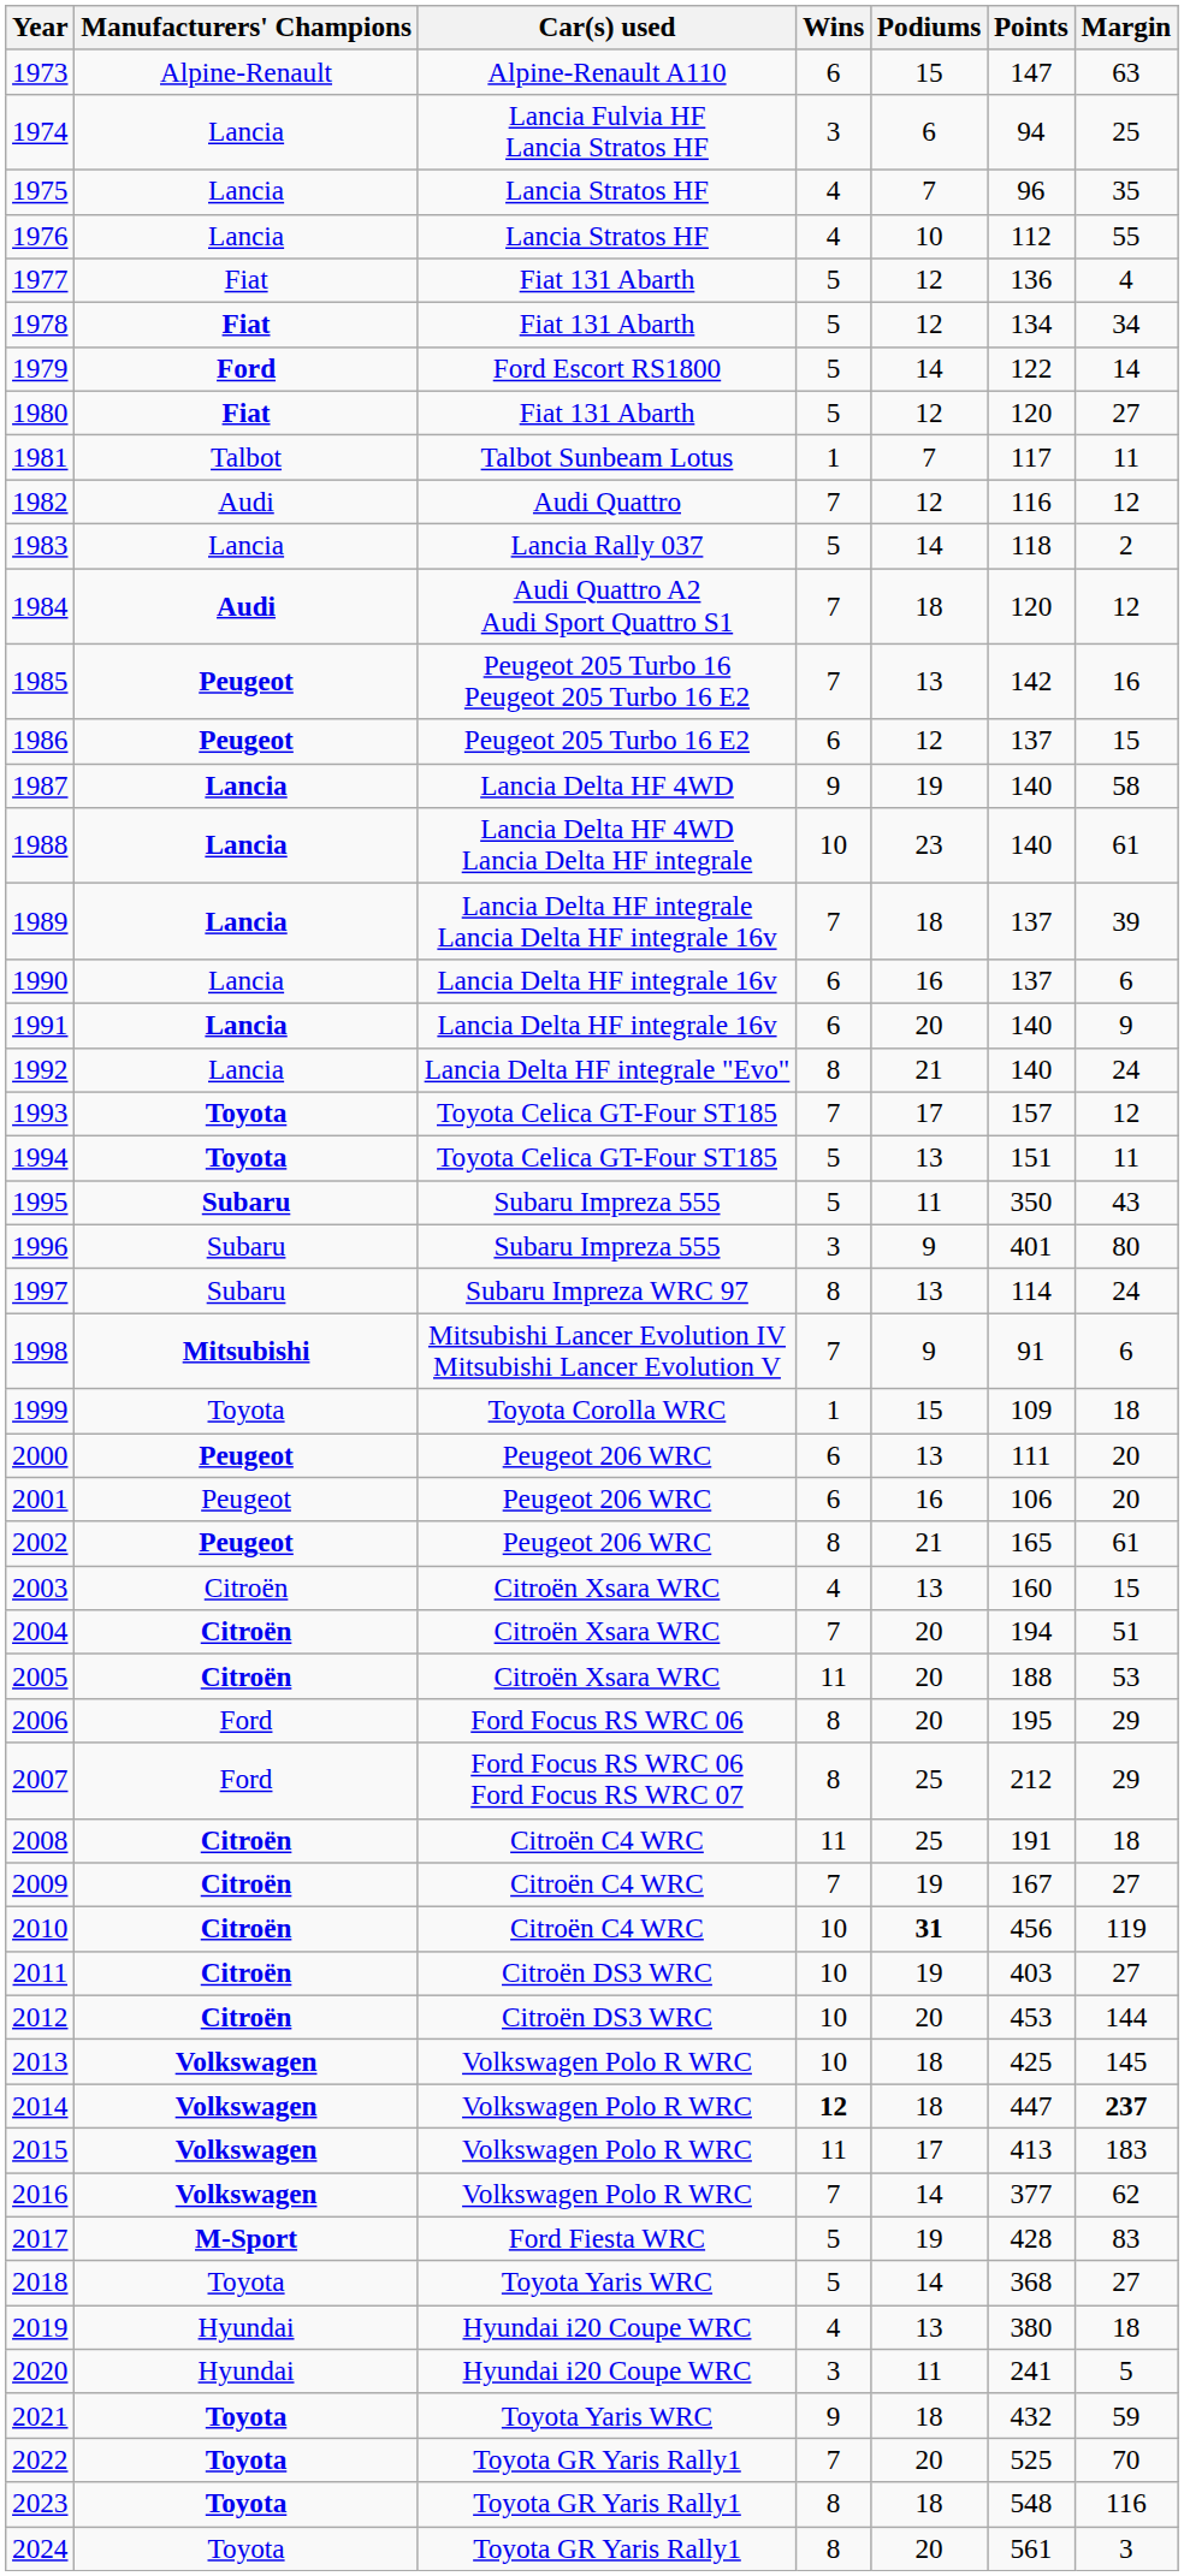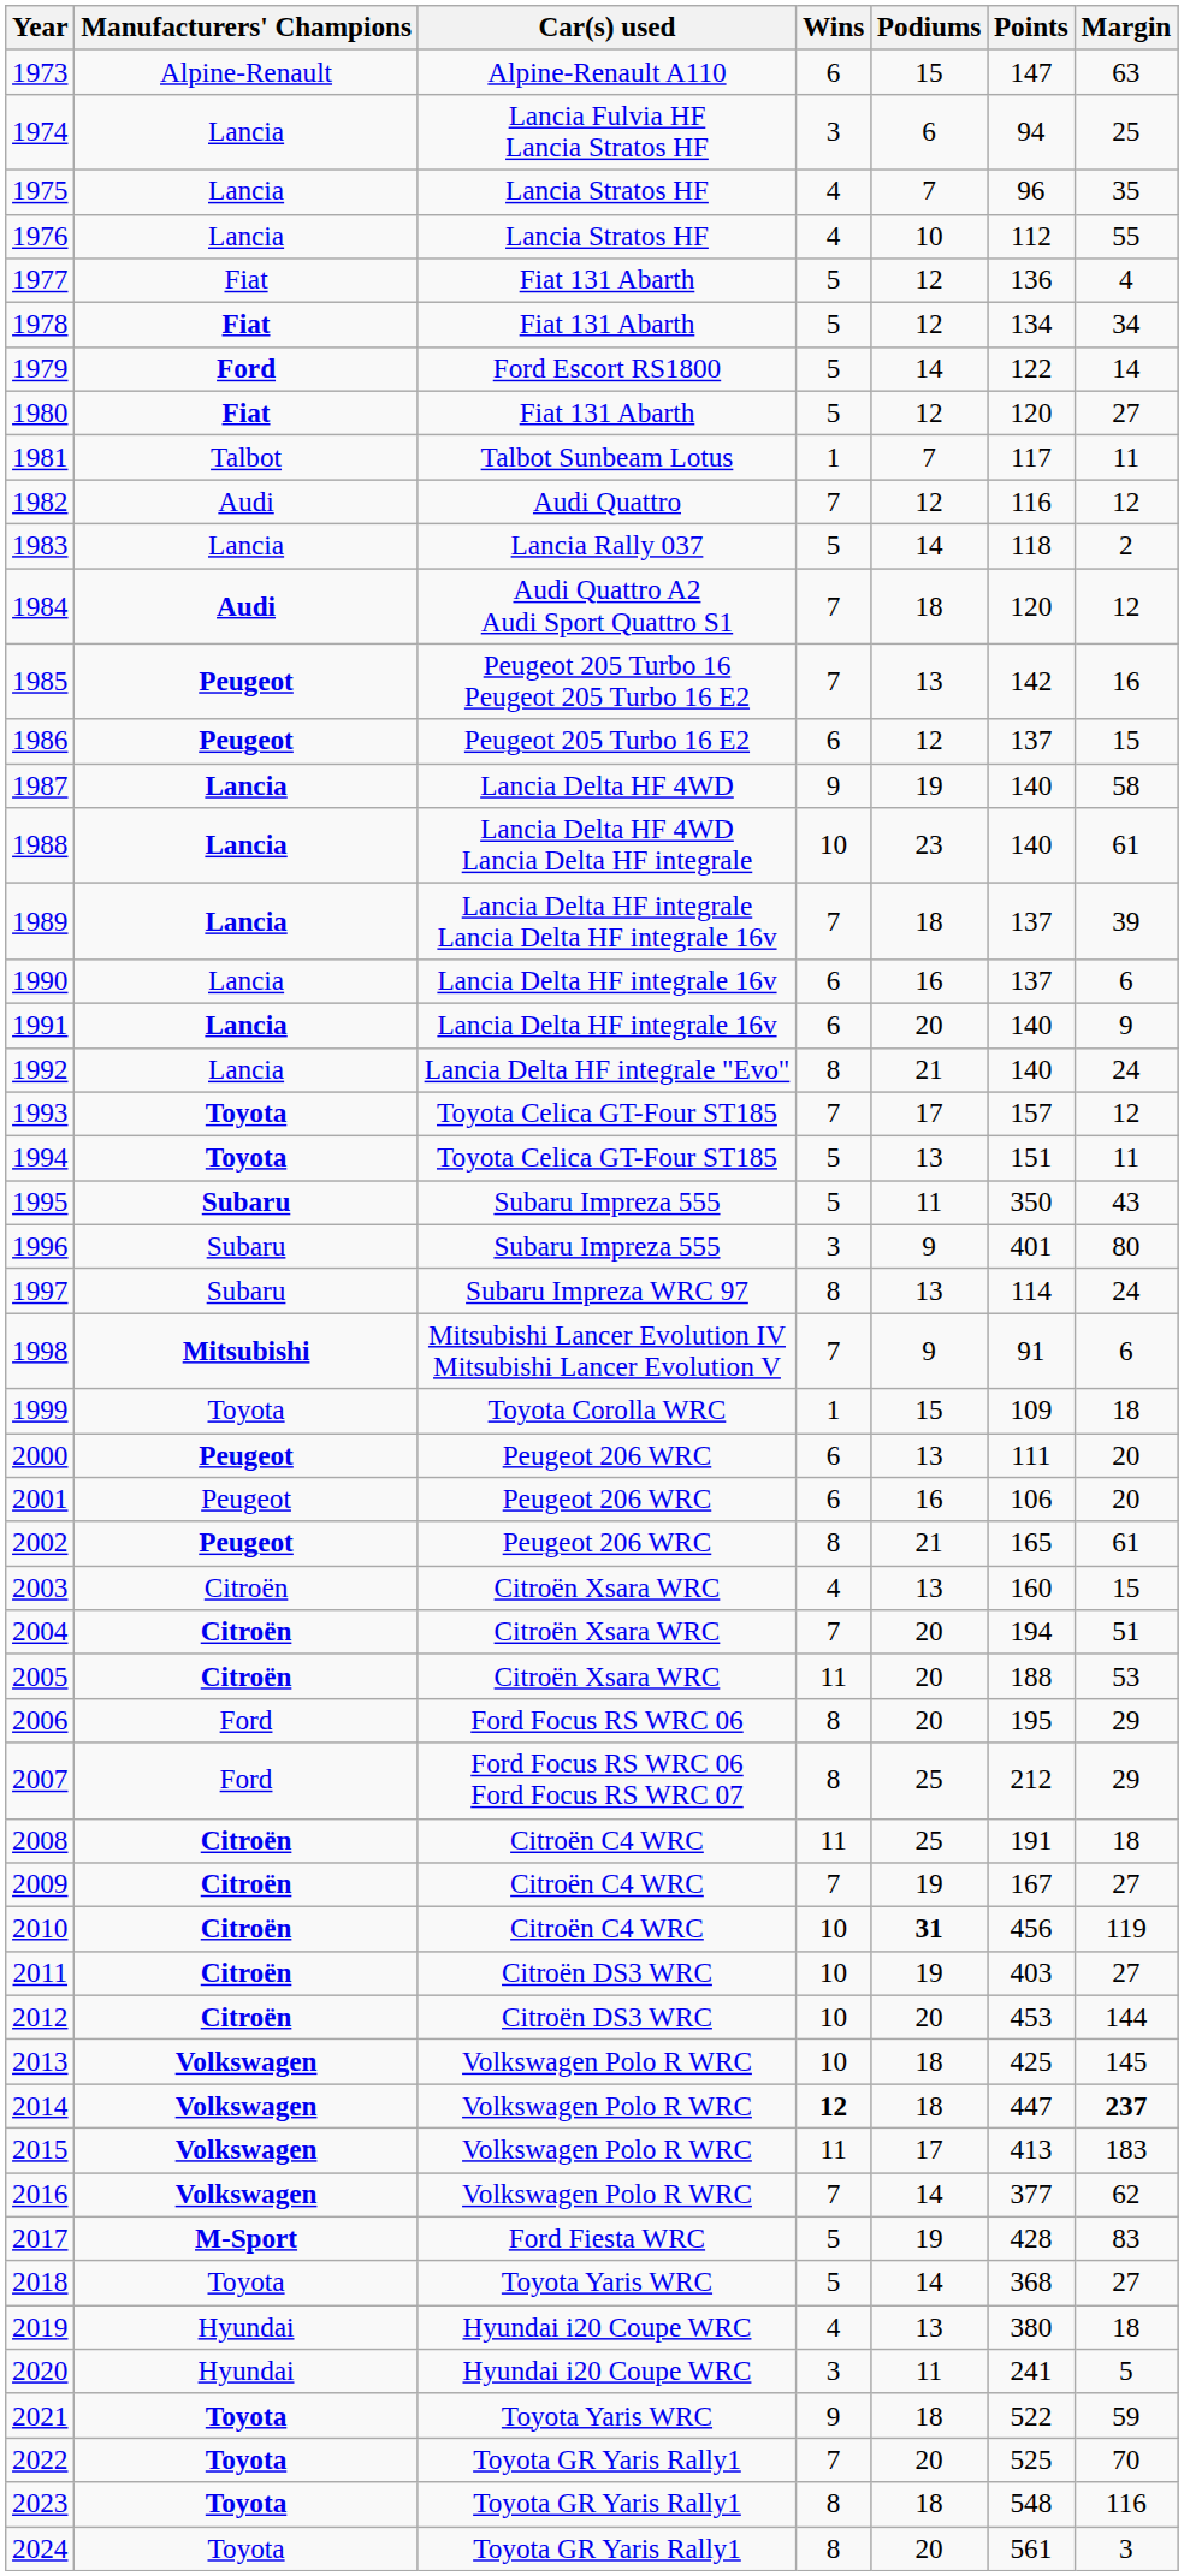 <table class="wikitable sortable" style="text-align:center">
 <tr>
 <th>Year</th>
 <th>Manufacturers' Champions</th>
 <th>Car(s) used</th>
 <th>Wins</th>
 <th>Podiums</th>
 <th>Points</th>
 <th>Margin</th>
 </tr>
 <tr>
 <td><a href='#'>1973</a></td>
 <td> <a href='#'>Alpine-Renault</a></td>
 <td><a href='#'>Alpine-Renault A110</a></td>
 <td>6</td>
 <td>15</td>
 <td>147</td>
 <td>63</td>
 </tr>
 <tr>
 <td><a href='#'>1974</a></td>
 <td> <a href='#'>Lancia</a></td>
 <td><a href='#'>Lancia Fulvia HF</a><br><a href='#'>Lancia Stratos HF</a></td>
 <td>3</td>
 <td>6</td>
 <td>94</td>
 <td>25</td>
 </tr>
 <tr>
 <td><a href='#'>1975</a></td>
 <td> <a href='#'>Lancia</a></td>
 <td><a href='#'>Lancia Stratos HF</a></td>
 <td>4</td>
 <td>7</td>
 <td>96</td>
 <td>35</td>
 </tr>
 <tr>
 <td><a href='#'>1976</a></td>
 <td> <a href='#'>Lancia</a></td>
 <td><a href='#'>Lancia Stratos HF</a></td>
 <td>4</td>
 <td>10</td>
 <td>112</td>
 <td>55</td>
 </tr>
 <tr>
 <td><a href='#'>1977</a></td>
 <td> <a href='#'>Fiat</a></td>
 <td><a href='#'>Fiat 131 Abarth</a></td>
 <td>5</td>
 <td>12</td>
 <td>136</td>
 <td>4</td>
 </tr>
 <tr>
 <td><a href='#'>1978</a></td>
 <td><strong> <a href='#'>Fiat</a></strong></td>
 <td><a href='#'>Fiat 131 Abarth</a></td>
 <td>5</td>
 <td>12</td>
 <td>134</td>
 <td>34</td>
 </tr>
 <tr>
 <td><a href='#'>1979</a></td>
 <td><strong> <a href='#'>Ford</a></strong></td>
 <td><a href='#'>Ford Escort RS1800</a></td>
 <td>5</td>
 <td>14</td>
 <td>122</td>
 <td>14</td>
 </tr>
 <tr>
 <td><a href='#'>1980</a></td>
 <td><strong> <a href='#'>Fiat</a></strong></td>
 <td><a href='#'>Fiat 131 Abarth</a></td>
 <td>5</td>
 <td>12</td>
 <td>120</td>
 <td>27</td>
 </tr>
 <tr>
 <td><a href='#'>1981</a></td>
 <td> <a href='#'>Talbot</a></td>
 <td><a href='#'>Talbot Sunbeam Lotus</a></td>
 <td>1</td>
 <td>7</td>
 <td>117</td>
 <td>11</td>
 </tr>
 <tr>
 <td><a href='#'>1982</a></td>
 <td> <a href='#'>Audi</a></td>
 <td><a href='#'>Audi Quattro</a></td>
 <td>7</td>
 <td>12</td>
 <td>116</td>
 <td>12</td>
 </tr>
 <tr>
 <td><a href='#'>1983</a></td>
 <td> <a href='#'>Lancia</a></td>
 <td><a href='#'>Lancia Rally 037</a></td>
 <td>5</td>
 <td>14</td>
 <td>118</td>
 <td>2</td>
 </tr>
 <tr>
 <td><a href='#'>1984</a></td>
 <td><strong> <a href='#'>Audi</a></strong></td>
 <td><a href='#'>Audi Quattro A2</a><br><a href='#'>Audi Sport Quattro S1</a></td>
 <td>7</td>
 <td>18</td>
 <td>120</td>
 <td>12</td>
 </tr>
 <tr>
 <td><a href='#'>1985</a></td>
 <td><strong> <a href='#'>Peugeot</a></strong></td>
 <td><a href='#'>Peugeot 205 Turbo 16</a><br><a href='#'>Peugeot 205 Turbo 16 E2</a></td>
 <td>7</td>
 <td>13</td>
 <td>142</td>
 <td>16</td>
 </tr>
 <tr>
 <td><a href='#'>1986</a></td>
 <td><strong> <a href='#'>Peugeot</a></strong></td>
 <td><a href='#'>Peugeot 205 Turbo 16 E2</a></td>
 <td>6</td>
 <td>12</td>
 <td>137</td>
 <td>15</td>
 </tr>
 <tr>
 <td><a href='#'>1987</a></td>
 <td><strong> <a href='#'>Lancia</a></strong></td>
 <td><a href='#'>Lancia Delta HF 4WD</a></td>
 <td>9</td>
 <td>19</td>
 <td>140</td>
 <td>58</td>
 </tr>
 <tr>
 <td><a href='#'>1988</a></td>
 <td><strong> <a href='#'>Lancia</a></strong></td>
 <td><a href='#'>Lancia Delta HF 4WD</a><br><a href='#'>Lancia Delta HF integrale</a></td>
 <td>10</td>
 <td>23</td>
 <td>140</td>
 <td>61</td>
 </tr>
 <tr>
 <td><a href='#'>1989</a></td>
 <td><strong> <a href='#'>Lancia</a></strong></td>
 <td><a href='#'>Lancia Delta HF integrale</a><br><a href='#'>Lancia Delta HF integrale 16v</a></td>
 <td>7</td>
 <td>18</td>
 <td>137</td>
 <td>39</td>
 </tr>
 <tr>
 <td><a href='#'>1990</a></td>
 <td> <a href='#'>Lancia</a></td>
 <td><a href='#'>Lancia Delta HF integrale 16v</a></td>
 <td>6</td>
 <td>16</td>
 <td>137</td>
 <td>6</td>
 </tr>
 <tr>
 <td><a href='#'>1991</a></td>
 <td><strong> <a href='#'>Lancia</a></strong></td>
 <td><a href='#'>Lancia Delta HF integrale 16v</a></td>
 <td>6</td>
 <td>20</td>
 <td>140</td>
 <td>9</td>
 </tr>
 <tr>
 <td><a href='#'>1992</a></td>
 <td> <a href='#'>Lancia</a></td>
 <td><a href='#'>Lancia Delta HF integrale "Evo"</a></td>
 <td>8</td>
 <td>21</td>
 <td>140</td>
 <td>24</td>
 </tr>
 <tr>
 <td><a href='#'>1993</a></td>
 <td><strong> <a href='#'>Toyota</a></strong></td>
 <td><a href='#'>Toyota Celica GT-Four ST185</a></td>
 <td>7</td>
 <td>17</td>
 <td>157</td>
 <td>12</td>
 </tr>
 <tr>
 <td><a href='#'>1994</a></td>
 <td><strong> <a href='#'>Toyota</a></strong></td>
 <td><a href='#'>Toyota Celica GT-Four ST185</a></td>
 <td>5</td>
 <td>13</td>
 <td>151</td>
 <td>11</td>
 </tr>
 <tr>
 <td><a href='#'>1995</a></td>
 <td><strong> <a href='#'>Subaru</a></strong></td>
 <td><a href='#'>Subaru Impreza 555</a></td>
 <td>5</td>
 <td>11</td>
 <td>350</td>
 <td>43</td>
 </tr>
 <tr>
 <td><a href='#'>1996</a></td>
 <td> <a href='#'>Subaru</a></td>
 <td><a href='#'>Subaru Impreza 555</a></td>
 <td>3</td>
 <td>9</td>
 <td>401</td>
 <td>80</td>
 </tr>
 <tr>
 <td><a href='#'>1997</a></td>
 <td> <a href='#'>Subaru</a></td>
 <td><a href='#'>Subaru Impreza WRC 97</a></td>
 <td>8</td>
 <td>13</td>
 <td>114</td>
 <td>24</td>
 </tr>
 <tr>
 <td><a href='#'>1998</a></td>
 <td><strong> <a href='#'>Mitsubishi</a></strong></td>
 <td><a href='#'>Mitsubishi Lancer Evolution IV</a><br><a href='#'>Mitsubishi Lancer Evolution V</a></td>
 <td>7</td>
 <td>9</td>
 <td>91</td>
 <td>6</td>
 </tr>
 <tr>
 <td><a href='#'>1999</a></td>
 <td> <a href='#'>Toyota</a></td>
 <td><a href='#'>Toyota Corolla WRC</a></td>
 <td>1</td>
 <td>15</td>
 <td>109</td>
 <td>18</td>
 </tr>
 <tr>
 <td><a href='#'>2000</a></td>
 <td><strong> <a href='#'>Peugeot</a></strong></td>
 <td><a href='#'>Peugeot 206 WRC</a></td>
 <td>6</td>
 <td>13</td>
 <td>111</td>
 <td>20</td>
 </tr>
 <tr>
 <td><a href='#'>2001</a></td>
 <td> <a href='#'>Peugeot</a></td>
 <td><a href='#'>Peugeot 206 WRC</a></td>
 <td>6</td>
 <td>16</td>
 <td>106</td>
 <td>20</td>
 </tr>
 <tr>
 <td><a href='#'>2002</a></td>
 <td><strong> <a href='#'>Peugeot</a></strong></td>
 <td><a href='#'>Peugeot 206 WRC</a></td>
 <td>8</td>
 <td>21</td>
 <td>165</td>
 <td>61</td>
 </tr>
 <tr>
 <td><a href='#'>2003</a></td>
 <td> <a href='#'>Citroën</a></td>
 <td><a href='#'>Citroën Xsara WRC</a></td>
 <td>4</td>
 <td>13</td>
 <td>160</td>
 <td>15</td>
 </tr>
 <tr>
 <td><a href='#'>2004</a></td>
 <td><strong> <a href='#'>Citroën</a></strong></td>
 <td><a href='#'>Citroën Xsara WRC</a></td>
 <td>7</td>
 <td>20</td>
 <td>194</td>
 <td>51</td>
 </tr>
 <tr>
 <td><a href='#'>2005</a></td>
 <td><strong> <a href='#'>Citroën</a></strong></td>
 <td><a href='#'>Citroën Xsara WRC</a></td>
 <td>11</td>
 <td>20</td>
 <td>188</td>
 <td>53</td>
 </tr>
 <tr>
 <td><a href='#'>2006</a></td>
 <td> <a href='#'>Ford</a></td>
 <td><a href='#'>Ford Focus RS WRC 06</a></td>
 <td>8</td>
 <td>20</td>
 <td>195</td>
 <td>29</td>
 </tr>
 <tr>
 <td><a href='#'>2007</a></td>
 <td> <a href='#'>Ford</a></td>
 <td><a href='#'>Ford Focus RS WRC 06</a><br><a href='#'>Ford Focus RS WRC 07</a></td>
 <td>8</td>
 <td>25</td>
 <td>212</td>
 <td>29</td>
 </tr>
 <tr>
 <td><a href='#'>2008</a></td>
 <td><strong> <a href='#'>Citroën</a></strong></td>
 <td><a href='#'>Citroën C4 WRC</a></td>
 <td>11</td>
 <td>25</td>
 <td>191</td>
 <td>18</td>
 </tr>
 <tr>
 <td><a href='#'>2009</a></td>
 <td><strong> <a href='#'>Citroën</a></strong></td>
 <td><a href='#'>Citroën C4 WRC</a></td>
 <td>7</td>
 <td>19</td>
 <td>167</td>
 <td>27</td>
 </tr>
 <tr>
 <td><a href='#'>2010</a></td>
 <td><strong> <a href='#'>Citroën</a></strong></td>
 <td><a href='#'>Citroën C4 WRC</a></td>
 <td>10</td>
 <td><strong>31</strong></td>
 <td>456</td>
 <td>119</td>
 </tr>
 <tr>
 <td><a href='#'>2011</a></td>
 <td><strong> <a href='#'>Citroën</a></strong></td>
 <td><a href='#'>Citroën DS3 WRC</a></td>
 <td>10</td>
 <td>19</td>
 <td>403</td>
 <td>27</td>
 </tr>
 <tr>
 <td><a href='#'>2012</a></td>
 <td><strong> <a href='#'>Citroën</a></strong></td>
 <td><a href='#'>Citroën DS3 WRC</a></td>
 <td>10</td>
 <td>20</td>
 <td>453</td>
 <td>144</td>
 </tr>
 <tr>
 <td><a href='#'>2013</a></td>
 <td><strong> <a href='#'>Volkswagen</a></strong></td>
 <td><a href='#'>Volkswagen Polo R WRC</a></td>
 <td>10</td>
 <td>18</td>
 <td>425</td>
 <td>145</td>
 </tr>
 <tr>
 <td><a href='#'>2014</a></td>
 <td><strong> <a href='#'>Volkswagen</a></strong></td>
 <td><a href='#'>Volkswagen Polo R WRC</a></td>
 <td><strong>12</strong></td>
 <td>18</td>
 <td>447</td>
 <td><strong>237</strong></td>
 </tr>
 <tr>
 <td><a href='#'>2015</a></td>
 <td><strong> <a href='#'>Volkswagen</a></strong></td>
 <td><a href='#'>Volkswagen Polo R WRC</a></td>
 <td>11</td>
 <td>17</td>
 <td>413</td>
 <td>183</td>
 </tr>
 <tr>
 <td><a href='#'>2016</a></td>
 <td><strong> <a href='#'>Volkswagen</a></strong></td>
 <td><a href='#'>Volkswagen Polo R WRC</a></td>
 <td>7</td>
 <td>14</td>
 <td>377</td>
 <td>62</td>
 </tr>
 <tr>
 <td><a href='#'>2017</a></td>
 <td><strong> <a href='#'>M-Sport</a></strong></td>
 <td><a href='#'>Ford Fiesta WRC</a></td>
 <td>5</td>
 <td>19</td>
 <td>428</td>
 <td>83</td>
 </tr>
 <tr>
 <td><a href='#'>2018</a></td>
 <td> <a href='#'>Toyota</a></td>
 <td><a href='#'>Toyota Yaris WRC</a></td>
 <td>5</td>
 <td>14</td>
 <td>368</td>
 <td>27</td>
 </tr>
 <tr>
 <td><a href='#'>2019</a></td>
 <td> <a href='#'>Hyundai</a></td>
 <td><a href='#'>Hyundai i20 Coupe WRC</a></td>
 <td>4</td>
 <td>13</td>
 <td>380</td>
 <td>18</td>
 </tr>
 <tr>
 <td><a href='#'>2020</a></td>
 <td> <a href='#'>Hyundai</a></td>
 <td><a href='#'>Hyundai i20 Coupe WRC</a></td>
 <td>3</td>
 <td>11</td>
 <td>241</td>
 <td>5</td>
 </tr>
 <tr>
 <td><a href='#'>2021</a></td>
 <td><strong> <a href='#'>Toyota</a></strong></td>
 <td><a href='#'>Toyota Yaris WRC</a></td>
 <td>9</td>
 <td>18</td>
-<td>432</td>
+<td>522</td>
 <td>59</td>
 </tr>
 <tr>
 <td><a href='#'>2022</a></td>
 <td><strong> <a href='#'>Toyota</a></strong></td>
 <td><a href='#'>Toyota GR Yaris Rally1</a></td>
 <td>7</td>
 <td>20</td>
 <td>525</td>
 <td>70</td>
 </tr>
 <tr>
 <td><a href='#'>2023</a></td>
 <td><strong> <a href='#'>Toyota</a></strong></td>
 <td><a href='#'>Toyota GR Yaris Rally1</a></td>
 <td>8</td>
 <td>18</td>
 <td>548</td>
 <td>116</td>
 </tr>
 <tr>
 <td><a href='#'>2024</a></td>
 <td> <a href='#'>Toyota</a></td>
 <td><a href='#'>Toyota GR Yaris Rally1</a></td>
 <td>8</td>
 <td>20</td>
 <td>561</td>
 <td>3</td>
 </tr>
 </table>
